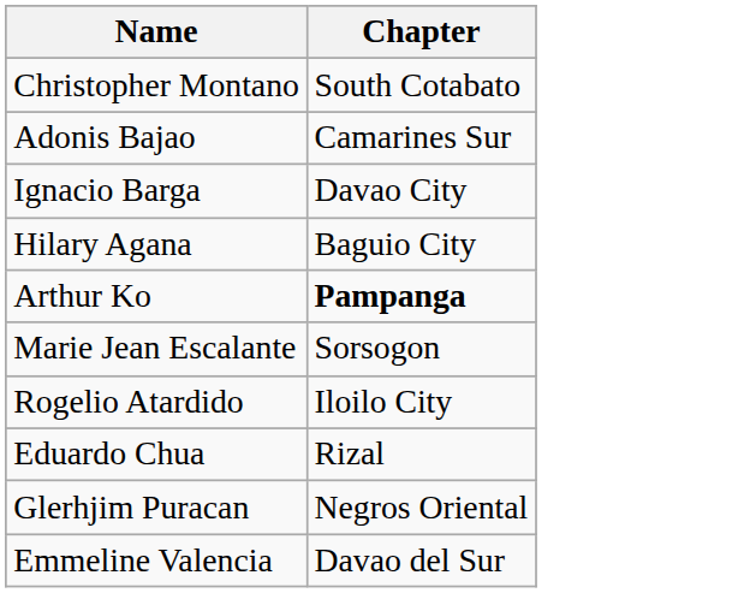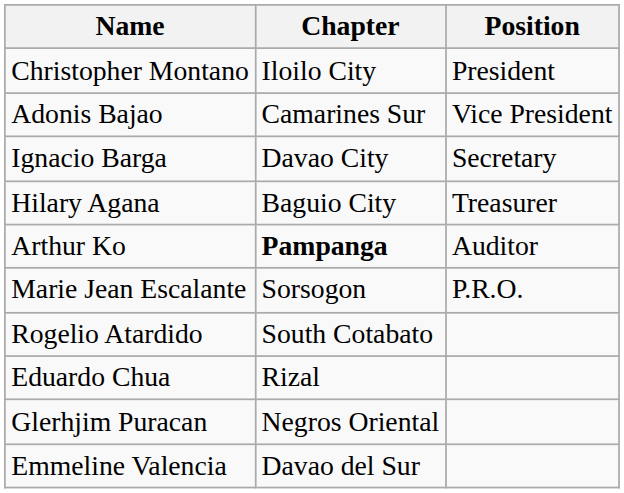 <table class="wikitable">
 <tr>
 <th>Name</th>
 <th>Chapter</th>
+<th>Position</th>
 </tr>
 <tr>
 <td>Christopher Montano</td>
-<td>South Cotabato</td>
+<td>Iloilo City</td>
+<td>President</td>
 </tr>
 <tr>
 <td>Adonis Bajao</td>
 <td>Camarines Sur</td>
+<td>Vice President</td>
 </tr>
 <tr>
 <td>Ignacio Barga</td>
 <td>Davao City</td>
+<td>Secretary</td>
 </tr>
 <tr>
 <td>Hilary Agana</td>
 <td>Baguio City</td>
+<td>Treasurer</td>
 </tr>
 <tr>
 <td>Arthur Ko</td>
 <td><strong>Pampanga</strong></td>
+<td>Auditor</td>
 </tr>
 <tr>
 <td>Marie Jean Escalante</td>
 <td>Sorsogon</td>
+<td>P.R.O.</td>
 </tr>
 <tr>
 <td>Rogelio Atardido</td>
-<td>Iloilo City</td>
+<td>South Cotabato</td>
+<td></td>
 </tr>
 <tr>
 <td>Eduardo Chua</td>
 <td>Rizal</td>
+<td></td>
 </tr>
 <tr>
 <td>Glerhjim Puracan</td>
 <td>Negros Oriental</td>
+<td></td>
 </tr>
 <tr>
 <td>Emmeline Valencia</td>
 <td>Davao del Sur</td>
+<td></td>
 </tr>
 </table>
